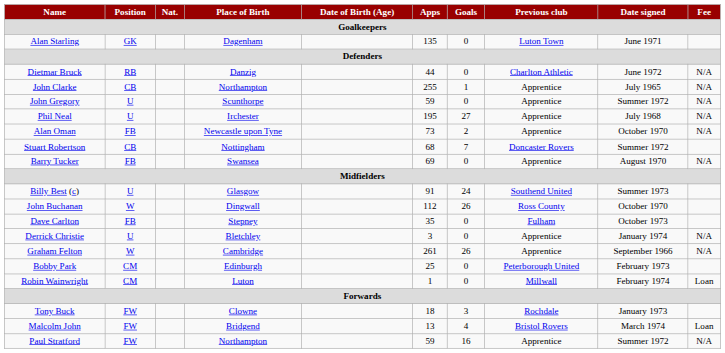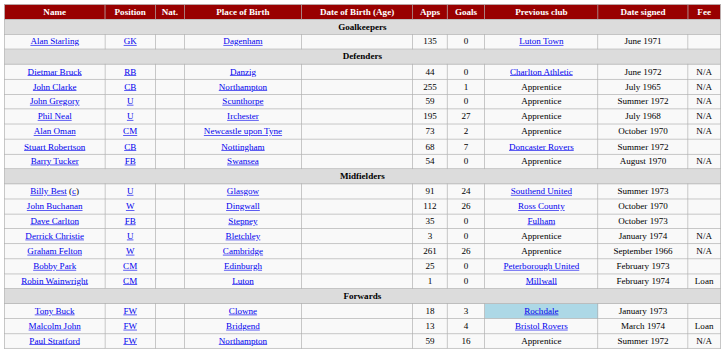 <table class="wikitable" style="text-align:center; font-size:90%; width:90%;">
 <tr>
 <th style="background:#900; color:#FFF; text-align:center;">Name</th>
 <th style="background:#900; color:#FFF; text-align:center;">Position</th>
 <th style="background:#900; color:#FFF; text-align:center;">Nat.</th>
 <th style="background:#900; color:#FFF; text-align:center;">Place of Birth</th>
 <th style="background:#900; color:#FFF; text-align:center;">Date of Birth (Age)</th>
 <th style="background:#900; color:#FFF; text-align:center;">Apps</th>
 <th style="background:#900; color:#FFF; text-align:center;">Goals</th>
 <th style="background:#900; color:#FFF; text-align:center;">Previous club</th>
 <th style="background:#900; color:#FFF; text-align:center;">Date signed</th>
 <th style="background:#900; color:#FFF; text-align:center;">Fee</th>
 </tr>
 <tr>
 <th colspan="12" style="background:#dcdcdc; text-align:center;">Goalkeepers</th>
 </tr>
 <tr>
 <td><a href='#'>Alan Starling</a></td>
 <td><a href='#'>GK</a></td>
 <td></td>
 <td><a href='#'>Dagenham</a></td>
 <td></td>
 <td>135</td>
 <td>0</td>
 <td><a href='#'>Luton Town</a></td>
 <td>June 1971</td>
 <td></td>
 </tr>
 <tr>
 <th colspan="12" style="background:#dcdcdc; text-align:center;">Defenders</th>
 </tr>
 <tr>
 <td><a href='#'>Dietmar Bruck</a></td>
 <td><a href='#'>RB</a></td>
 <td></td>
 <td><a href='#'>Danzig</a></td>
 <td></td>
 <td>44</td>
 <td>0</td>
 <td><a href='#'>Charlton Athletic</a></td>
 <td>June 1972</td>
 <td>N/A</td>
 </tr>
 <tr>
 <td><a href='#'>John Clarke</a></td>
 <td><a href='#'>CB</a></td>
 <td></td>
 <td><a href='#'>Northampton</a></td>
 <td></td>
 <td>255</td>
 <td>1</td>
 <td>Apprentice</td>
 <td>July 1965</td>
 <td>N/A</td>
 </tr>
 <tr>
 <td><a href='#'>John Gregory</a></td>
 <td><a href='#'>U</a></td>
 <td></td>
 <td><a href='#'>Scunthorpe</a></td>
 <td></td>
 <td>59</td>
 <td>0</td>
 <td>Apprentice</td>
 <td>Summer 1972</td>
 <td>N/A</td>
 </tr>
 <tr>
 <td><a href='#'>Phil Neal</a></td>
 <td><a href='#'>U</a></td>
 <td></td>
 <td><a href='#'>Irchester</a></td>
 <td></td>
 <td>195</td>
 <td>27</td>
 <td>Apprentice</td>
 <td>July 1968</td>
 <td>N/A</td>
 </tr>
 <tr>
 <td><a href='#'>Alan Oman</a></td>
-<td><a href='#'>FB</a></td>
+<td><a href='#'>CM</a></td>
 <td></td>
 <td><a href='#'>Newcastle upon Tyne</a></td>
 <td></td>
 <td>73</td>
 <td>2</td>
 <td>Apprentice</td>
 <td>October 1970</td>
 <td>N/A</td>
 </tr>
 <tr>
 <td><a href='#'>Stuart Robertson</a></td>
 <td><a href='#'>CB</a></td>
 <td></td>
 <td><a href='#'>Nottingham</a></td>
 <td></td>
 <td>68</td>
 <td>7</td>
 <td><a href='#'>Doncaster Rovers</a></td>
 <td>Summer 1972</td>
 <td></td>
 </tr>
 <tr>
 <td><a href='#'>Barry Tucker</a></td>
 <td><a href='#'>FB</a></td>
 <td></td>
 <td><a href='#'>Swansea</a></td>
 <td></td>
-<td>69</td>
+<td>54</td>
 <td>0</td>
 <td>Apprentice</td>
 <td>August 1970</td>
 <td>N/A</td>
 </tr>
 <tr>
 <th colspan="12" style="background:#dcdcdc; text-align:center;">Midfielders</th>
 </tr>
 <tr>
 <td><a href='#'>Billy Best</a> (<a href='#'>c</a>)</td>
 <td><a href='#'>U</a></td>
 <td></td>
 <td><a href='#'>Glasgow</a></td>
 <td></td>
 <td>91</td>
 <td>24</td>
 <td><a href='#'>Southend United</a></td>
 <td>Summer 1973</td>
 <td></td>
 </tr>
 <tr>
 <td><a href='#'>John Buchanan</a></td>
 <td><a href='#'>W</a></td>
 <td></td>
 <td><a href='#'>Dingwall</a></td>
 <td></td>
 <td>112</td>
 <td>26</td>
 <td><a href='#'>Ross County</a></td>
 <td>October 1970</td>
 <td></td>
 </tr>
 <tr>
 <td><a href='#'>Dave Carlton</a></td>
 <td><a href='#'>FB</a></td>
 <td></td>
 <td><a href='#'>Stepney</a></td>
 <td></td>
 <td>35</td>
 <td>0</td>
 <td><a href='#'>Fulham</a></td>
 <td>October 1973</td>
 <td></td>
 </tr>
 <tr>
 <td><a href='#'>Derrick Christie</a></td>
 <td><a href='#'>U</a></td>
 <td></td>
 <td><a href='#'>Bletchley</a></td>
 <td></td>
 <td>3</td>
 <td>0</td>
 <td>Apprentice</td>
 <td>January 1974</td>
 <td>N/A</td>
 </tr>
 <tr>
 <td><a href='#'>Graham Felton</a></td>
 <td><a href='#'>W</a></td>
 <td></td>
 <td><a href='#'>Cambridge</a></td>
 <td></td>
 <td>261</td>
 <td>26</td>
 <td>Apprentice</td>
 <td>September 1966</td>
 <td>N/A</td>
 </tr>
 <tr>
 <td><a href='#'>Bobby Park</a></td>
 <td><a href='#'>CM</a></td>
 <td></td>
 <td><a href='#'>Edinburgh</a></td>
 <td></td>
 <td>25</td>
 <td>0</td>
 <td><a href='#'>Peterborough United</a></td>
 <td>February 1973</td>
 <td></td>
 </tr>
 <tr>
 <td><a href='#'>Robin Wainwright</a></td>
 <td><a href='#'>CM</a></td>
 <td></td>
 <td><a href='#'>Luton</a></td>
 <td></td>
 <td>1</td>
 <td>0</td>
 <td><a href='#'>Millwall</a></td>
 <td>February 1974</td>
 <td>Loan</td>
 </tr>
 <tr>
 <th colspan="12" style="background:#dcdcdc; text-align:center;">Forwards</th>
 </tr>
 <tr>
 <td><a href='#'>Tony Buck</a></td>
 <td><a href='#'>FW</a></td>
 <td></td>
 <td><a href='#'>Clowne</a></td>
 <td></td>
 <td>18</td>
 <td>3</td>
-<td><a href='#'>Rochdale</a></td>
+<td style="background: lightblue;"><a href='#'>Rochdale</a></td>
 <td>January 1973</td>
 <td></td>
 </tr>
 <tr>
 <td><a href='#'>Malcolm John</a></td>
 <td><a href='#'>FW</a></td>
 <td></td>
 <td><a href='#'>Bridgend</a></td>
 <td></td>
 <td>13</td>
 <td>4</td>
 <td><a href='#'>Bristol Rovers</a></td>
 <td>March 1974</td>
 <td>Loan</td>
 </tr>
 <tr>
 <td><a href='#'>Paul Stratford</a></td>
 <td><a href='#'>FW</a></td>
 <td></td>
 <td><a href='#'>Northampton</a></td>
 <td></td>
 <td>59</td>
 <td>16</td>
 <td>Apprentice</td>
 <td>Summer 1972</td>
 <td>N/A</td>
 </tr>
 </table>
